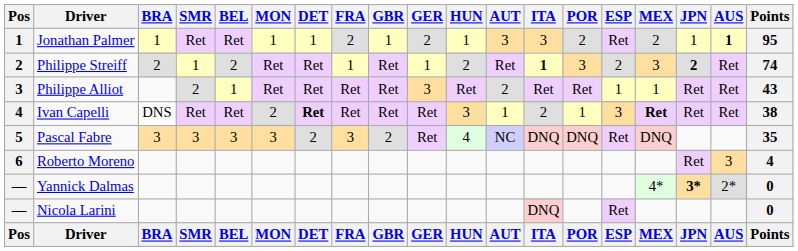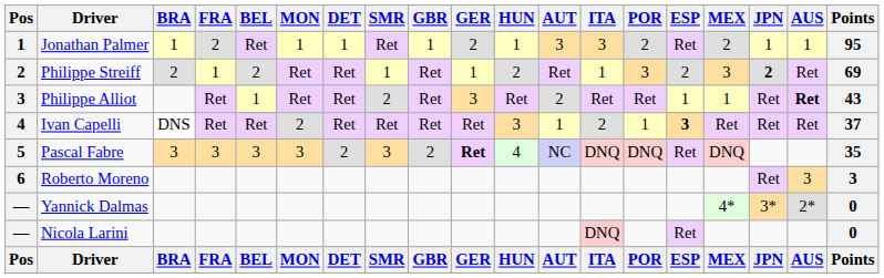 <table class="wikitable" style="font-size: 85%; text-align:center;">
 <tr valign="top">
 <th valign="middle">Pos</th>
 <th valign="middle">Driver</th>
 <th><a href='#'>BRA</a><br></th>
-<th><a href='#'>SMR</a><br></th>
+<th><a href='#'>FRA</a><br></th>
 <th><a href='#'>BEL</a><br></th>
 <th><a href='#'>MON</a><br></th>
 <th><a href='#'>DET</a><br></th>
-<th><a href='#'>FRA</a><br></th>
+<th><a href='#'>SMR</a><br></th>
 <th><a href='#'>GBR</a><br></th>
 <th><a href='#'>GER</a><br></th>
 <th><a href='#'>HUN</a><br></th>
 <th><a href='#'>AUT</a><br></th>
 <th><a href='#'>ITA</a><br></th>
 <th><a href='#'>POR</a><br></th>
 <th><a href='#'>ESP</a><br></th>
 <th><a href='#'>MEX</a><br></th>
 <th><a href='#'>JPN</a><br></th>
 <th><a href='#'>AUS</a><br></th>
 <th valign="middle">Points</th>
 </tr>
 <tr>
 <th>1</th>
 <td align="left" nowrap> <a href='#'>Jonathan Palmer</a></td>
 <td style="background:#ffffbf;">1</td>
-<td style="background:#efcfff;">Ret</td>
+<td style="background:#dfdfdf;">2</td>
 <td style="background:#efcfff;">Ret</td>
 <td style="background:#ffffbf;">1</td>
 <td style="background:#ffffbf;">1</td>
-<td style="background:#dfdfdf;">2</td>
+<td style="background:#efcfff;">Ret</td>
 <td style="background:#ffffbf;">1</td>
 <td style="background:#dfdfdf;">2</td>
 <td style="background:#ffffbf;">1</td>
 <td style="background:#ffdf9f;">3</td>
 <td style="background:#ffdf9f;">3</td>
 <td style="background:#dfdfdf;">2</td>
 <td style="background:#efcfff;">Ret</td>
 <td style="background:#dfdfdf;">2</td>
 <td style="background:#ffffbf;">1</td>
-<td style="background:#ffffbf;"><strong>1</strong></td>
+<td style="background:#ffffbf;">1</td>
 <th>95</th>
 </tr>
 <tr>
 <th>2</th>
 <td align="left"> <a href='#'>Philippe Streiff</a></td>
 <td style="background:#dfdfdf;">2</td>
 <td style="background:#ffffbf;">1</td>
 <td style="background:#dfdfdf;">2</td>
 <td style="background:#efcfff;">Ret</td>
 <td style="background:#efcfff;">Ret</td>
 <td style="background:#ffffbf;">1</td>
 <td style="background:#efcfff;">Ret</td>
 <td style="background:#ffffbf;">1</td>
 <td style="background:#dfdfdf;">2</td>
 <td style="background:#efcfff;">Ret</td>
-<td style="background:#ffffbf;"><strong>1</strong></td>
+<td style="background:#ffffbf;">1</td>
 <td style="background:#ffdf9f;">3</td>
 <td style="background:#dfdfdf;">2</td>
 <td style="background:#ffdf9f;">3</td>
 <td style="background:#dfdfdf;"><strong>2</strong></td>
 <td style="background:#efcfff;">Ret</td>
-<th>74</th>
+<th>69</th>
 </tr>
 <tr>
 <th>3</th>
 <td align="left"> <a href='#'>Philippe Alliot</a></td>
 <td></td>
-<td style="background:#dfdfdf;">2</td>
+<td style="background:#efcfff;">Ret</td>
 <td style="background:#ffffbf;">1</td>
 <td style="background:#efcfff;">Ret</td>
 <td style="background:#efcfff;">Ret</td>
-<td style="background:#efcfff;">Ret</td>
+<td style="background:#dfdfdf;">2</td>
 <td style="background:#efcfff;">Ret</td>
 <td style="background:#ffdf9f;">3</td>
 <td style="background:#efcfff;">Ret</td>
 <td style="background:#dfdfdf;">2</td>
 <td style="background:#efcfff;">Ret</td>
 <td style="background:#efcfff;">Ret</td>
 <td style="background:#ffffbf;">1</td>
 <td style="background:#ffffbf;">1</td>
 <td style="background:#efcfff;">Ret</td>
-<td style="background:#efcfff;">Ret</td>
+<td style="background:#efcfff;"><strong>Ret</strong></td>
 <th>43</th>
 </tr>
 <tr>
 <th>4</th>
 <td align="left"> <a href='#'>Ivan Capelli</a></td>
 <td style="background:#ffffff;">DNS</td>
 <td style="background:#efcfff;">Ret</td>
 <td style="background:#efcfff;">Ret</td>
 <td style="background:#dfdfdf;">2</td>
-<td style="background:#efcfff;"><strong>Ret</strong></td>
+<td style="background:#efcfff;">Ret</td>
 <td style="background:#efcfff;">Ret</td>
 <td style="background:#efcfff;">Ret</td>
 <td style="background:#efcfff;">Ret</td>
 <td style="background:#ffdf9f;">3</td>
 <td style="background:#ffffbf;">1</td>
 <td style="background:#dfdfdf;">2</td>
 <td style="background:#ffffbf;">1</td>
-<td style="background:#ffdf9f;">3</td>
-<td style="background:#efcfff;"><strong>Ret</strong></td>
+<td style="background:#ffdf9f;"><strong>3</strong></td>
 <td style="background:#efcfff;">Ret</td>
 <td style="background:#efcfff;">Ret</td>
-<th>38</th>
+<td style="background:#efcfff;">Ret</td>
+<th>37</th>
 </tr>
 <tr>
 <th>5</th>
 <td align="left"> <a href='#'>Pascal Fabre</a></td>
 <td style="background:#ffdf9f;">3</td>
 <td style="background:#ffdf9f;">3</td>
 <td style="background:#ffdf9f;">3</td>
 <td style="background:#ffdf9f;">3</td>
 <td style="background:#dfdfdf;">2</td>
 <td style="background:#ffdf9f;">3</td>
 <td style="background:#dfdfdf;">2</td>
-<td style="background:#efcfff;">Ret</td>
+<td style="background:#efcfff;"><strong>Ret</strong></td>
 <td style="background:#dfffdf;">4</td>
 <td style="background:#cfcfff;">NC</td>
 <td style="background:#ffcfcf;">DNQ</td>
 <td style="background:#ffcfcf;">DNQ</td>
 <td style="background:#efcfff;">Ret</td>
 <td style="background:#ffcfcf;">DNQ</td>
 <td></td>
 <td></td>
 <th>35</th>
 </tr>
 <tr>
 <th>6</th>
 <td align="left"> <a href='#'>Roberto Moreno</a></td>
 <td></td>
 <td></td>
 <td></td>
 <td></td>
 <td></td>
 <td></td>
 <td></td>
 <td></td>
 <td></td>
 <td></td>
 <td></td>
 <td></td>
 <td></td>
 <td></td>
 <td style="background:#efcfff;">Ret</td>
 <td style="background:#ffdf9f;">3</td>
-<th>4</th>
+<th>3</th>
 </tr>
 <tr>
 <th>—</th>
 <td align="left"> <a href='#'>Yannick Dalmas</a></td>
 <td></td>
 <td></td>
 <td></td>
 <td></td>
 <td></td>
 <td></td>
 <td></td>
 <td></td>
 <td></td>
 <td></td>
 <td></td>
 <td></td>
 <td></td>
 <td style="background:#dfffdf;">4*</td>
-<td style="background:#ffdf9f;"><strong>3*</strong></td>
+<td style="background:#ffdf9f;">3*</td>
 <td style="background:#dfdfdf;">2*</td>
 <th>0</th>
 </tr>
 <tr>
 <th>—</th>
 <td align="left"> <a href='#'>Nicola Larini</a></td>
 <td></td>
 <td></td>
 <td></td>
 <td></td>
 <td></td>
 <td></td>
 <td></td>
 <td></td>
 <td></td>
 <td></td>
 <td style="background:#ffcfcf;">DNQ</td>
 <td></td>
 <td style="background:#efcfff;">Ret</td>
 <td></td>
 <td></td>
 <td></td>
 <th>0</th>
 </tr>
 <tr valign="top">
 <th valign="middle">Pos</th>
 <th valign="middle">Driver</th>
 <th><a href='#'>BRA</a><br></th>
-<th><a href='#'>SMR</a><br></th>
+<th><a href='#'>FRA</a><br></th>
 <th><a href='#'>BEL</a><br></th>
 <th><a href='#'>MON</a><br></th>
 <th><a href='#'>DET</a><br></th>
-<th><a href='#'>FRA</a><br></th>
+<th><a href='#'>SMR</a><br></th>
 <th><a href='#'>GBR</a><br></th>
 <th><a href='#'>GER</a><br></th>
 <th><a href='#'>HUN</a><br></th>
 <th><a href='#'>AUT</a><br></th>
 <th><a href='#'>ITA</a><br></th>
 <th><a href='#'>POR</a><br></th>
 <th><a href='#'>ESP</a><br></th>
 <th><a href='#'>MEX</a><br></th>
 <th><a href='#'>JPN</a><br></th>
 <th><a href='#'>AUS</a><br></th>
 <th valign="middle">Points</th>
 </tr>
 </table>
